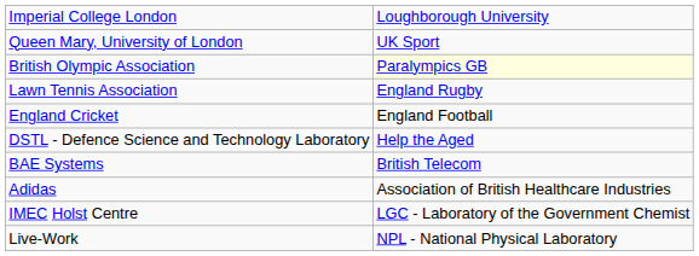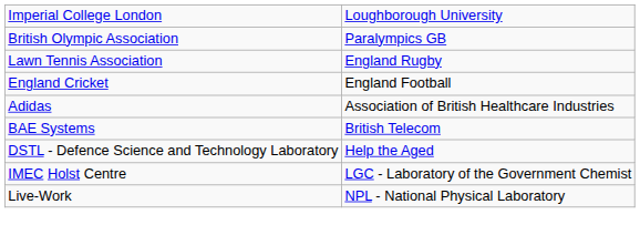 <table class="wikitable">
 <tr>
 <td><a href='#'>Imperial College London</a></td>
 <td><a href='#'>Loughborough University</a></td>
 </tr>
 <tr>
-<td><a href='#'>Queen Mary, University of London</a></td>
-<td><a href='#'>UK Sport</a></td>
-</tr>
-<tr>
 <td><a href='#'>British Olympic Association</a></td>
-<td style="background: lightyellow;"><a href='#'>Paralympics GB</a></td>
+<td><a href='#'>Paralympics GB</a></td>
 </tr>
 <tr>
 <td><a href='#'>Lawn Tennis Association</a></td>
 <td><a href='#'>England Rugby</a></td>
 </tr>
 <tr>
 <td><a href='#'>England Cricket</a></td>
 <td>England Football</td>
 </tr>
 <tr>
-<td><a href='#'>DSTL</a> - Defence Science and Technology Laboratory</td>
-<td><a href='#'>Help the Aged</a></td>
+<td><a href='#'>Adidas</a></td>
+<td>Association of British Healthcare Industries</td>
 </tr>
 <tr>
 <td><a href='#'>BAE Systems</a></td>
 <td><a href='#'>British Telecom</a></td>
 </tr>
 <tr>
-<td><a href='#'>Adidas</a></td>
-<td>Association of British Healthcare Industries</td>
+<td><a href='#'>DSTL</a> - Defence Science and Technology Laboratory</td>
+<td><a href='#'>Help the Aged</a></td>
 </tr>
 <tr>
 <td><a href='#'>IMEC</a> <a href='#'>Holst</a> Centre</td>
 <td><a href='#'>LGC</a> - Laboratory of the Government Chemist</td>
 </tr>
 <tr>
 <td>Live-Work</td>
 <td><a href='#'>NPL</a> - National Physical Laboratory</td>
 </tr>
 </table>
